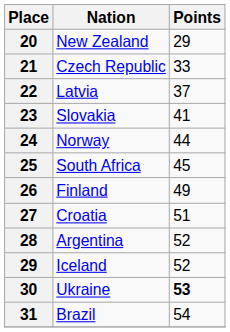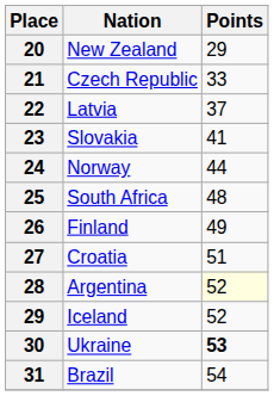 <table class="wikitable" style="font-size: 95%">
 <tr>
 <th>Place</th>
 <th>Nation</th>
 <th>Points</th>
 </tr>
 <tr>
 <th>20</th>
 <td> <a href='#'>New Zealand</a></td>
 <td>29</td>
 </tr>
 <tr>
 <th>21</th>
 <td> <a href='#'>Czech Republic</a></td>
 <td>33</td>
 </tr>
 <tr>
 <th>22</th>
 <td> <a href='#'>Latvia</a></td>
 <td>37</td>
 </tr>
 <tr>
 <th>23</th>
 <td> <a href='#'>Slovakia</a></td>
 <td>41</td>
 </tr>
 <tr>
 <th>24</th>
 <td> <a href='#'>Norway</a></td>
 <td>44</td>
 </tr>
 <tr>
 <th>25</th>
 <td> <a href='#'>South Africa</a></td>
-<td>45</td>
+<td>48</td>
 </tr>
 <tr>
 <th>26</th>
 <td> <a href='#'>Finland</a></td>
 <td>49</td>
 </tr>
 <tr>
 <th>27</th>
 <td>  <a href='#'>Croatia</a></td>
 <td>51</td>
 </tr>
 <tr>
 <th>28</th>
 <td> <a href='#'>Argentina</a></td>
-<td>52</td>
+<td style="background: lightyellow;">52</td>
 </tr>
 <tr>
 <th>29</th>
 <td> <a href='#'>Iceland</a></td>
 <td>52</td>
 </tr>
 <tr>
 <th>30</th>
 <td> <a href='#'>Ukraine</a></td>
 <td><strong>53</strong></td>
 </tr>
 <tr>
 <th>31</th>
 <td> <a href='#'>Brazil</a></td>
 <td>54</td>
 </tr>
 <tr>
 </tr>
 </table>
